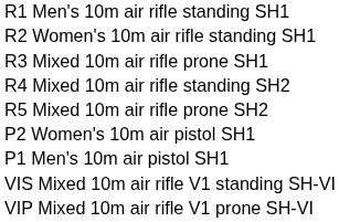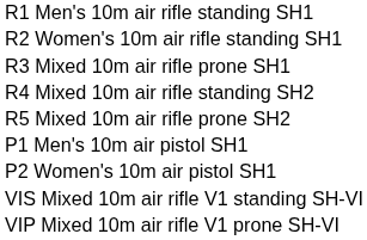 <table>
 <tr>
 <td>R1 Men's 10m air rifle standing SH1</td>
 <td></td>
 <td></td>
 <td></td>
 </tr>
 <tr>
 <td>R2 Women's 10m air rifle standing SH1</td>
 <td></td>
 <td></td>
 <td></td>
 </tr>
 <tr>
 <td>R3 Mixed 10m air rifle prone SH1</td>
 <td></td>
 <td></td>
 <td></td>
 </tr>
 <tr>
 <td>R4 Mixed 10m air rifle standing SH2</td>
 <td></td>
 <td></td>
 <td></td>
 </tr>
 <tr>
 <td>R5 Mixed 10m air rifle prone SH2</td>
 <td></td>
 <td></td>
 <td></td>
 </tr>
 <tr>
-<td>P2 Women's 10m air pistol SH1</td>
+<td>P1 Men's 10m air pistol SH1</td>
 <td></td>
 <td></td>
 <td></td>
 </tr>
 <tr>
-<td>P1 Men's 10m air pistol SH1</td>
+<td>P2 Women's 10m air pistol SH1</td>
 <td></td>
 <td></td>
 <td></td>
 </tr>
 <tr>
 <td>VIS Mixed 10m air rifle V1 standing SH-VI</td>
 <td></td>
 <td></td>
 <td></td>
 </tr>
 <tr>
 <td>VIP Mixed 10m air rifle V1 prone SH-VI</td>
 <td></td>
 <td></td>
 <td></td>
 </tr>
 </table>
